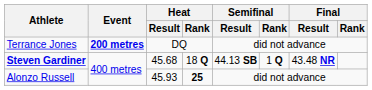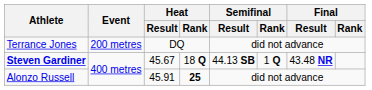 <table class="wikitable"  style=font-size:90%>
 <tr>
 <th rowspan="2">Athlete</th>
 <th rowspan="2">Event</th>
 <th colspan="2">Heat</th>
 <th colspan="2">Semifinal</th>
 <th colspan="2">Final</th>
 </tr>
 <tr>
 <th>Result</th>
 <th>Rank</th>
 <th>Result</th>
 <th>Rank</th>
 <th>Result</th>
 <th>Rank</th>
 </tr>
 <tr style=text-align:center>
 <td style=text-align:left><a href='#'>Terrance Jones</a></td>
-<td style=text-align:left><strong><a href='#'>200 metres</a></strong></td>
+<td style=text-align:left><a href='#'>200 metres</a></td>
 <td colspan=2>DQ</td>
 <td colspan=4>did not advance</td>
 </tr>
 <tr style=text-align:center>
 <td style=text-align:left><strong><a href='#'>Steven Gardiner</a></strong></td>
 <td style=text-align:left rowspan=2><a href='#'>400 metres</a></td>
-<td>45.68</td>
+<td>45.67</td>
 <td>18 <strong>Q</strong></td>
 <td>44.13 <strong>SB</strong></td>
 <td>1 <strong>Q</strong></td>
 <td>43.48 <strong><a href='#'>NR</a></strong></td>
 <td></td>
 </tr>
 <tr style=text-align:center>
 <td style=text-align:left><a href='#'>Alonzo Russell</a></td>
-<td>45.93</td>
+<td>45.91</td>
 <td><strong>25</strong></td>
 <td colspan=4>did not advance</td>
 </tr>
 </table>
